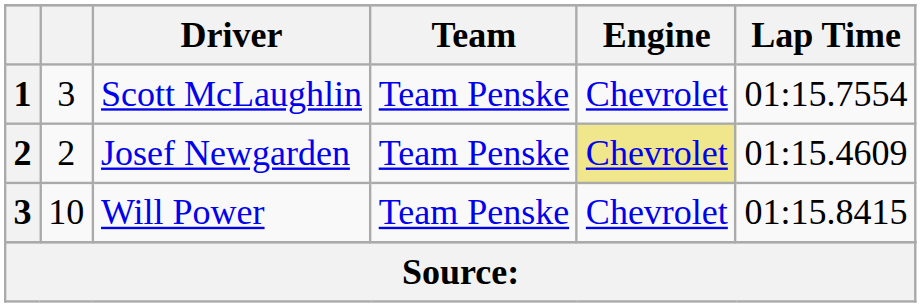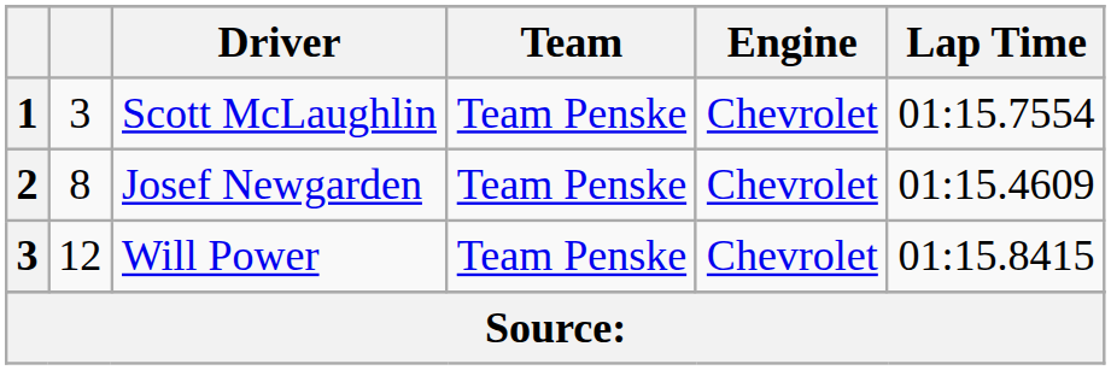 <table class="wikitable" style="font-size:95%;">
 <tr>
 </tr>
 <tr>
 <th></th>
 <th></th>
 <th>Driver</th>
 <th>Team</th>
 <th>Engine</th>
 <th>Lap Time</th>
 </tr>
 <tr>
 <th>1</th>
 <td align="center">3</td>
 <td> <a href='#'>Scott McLaughlin</a></td>
 <td><a href='#'>Team Penske</a></td>
 <td><a href='#'>Chevrolet</a></td>
 <td>01:15.7554</td>
 </tr>
 <tr>
 <th>2</th>
-<td align="center">2</td>
+<td align="center">8</td>
 <td> <a href='#'>Josef Newgarden</a></td>
 <td><a href='#'>Team Penske</a></td>
-<td style="background: khaki;"><a href='#'>Chevrolet</a></td>
+<td><a href='#'>Chevrolet</a></td>
 <td>01:15.4609</td>
 </tr>
 <tr>
 <th>3</th>
-<td align="center">10</td>
+<td align="center">12</td>
 <td> <a href='#'>Will Power</a></td>
 <td><a href='#'>Team Penske</a></td>
 <td><a href='#'>Chevrolet</a></td>
 <td>01:15.8415</td>
 </tr>
 <tr>
 </tr>
 <tr class="sortbottom">
 <th colspan="6">Source:</th>
 </tr>
 </table>
